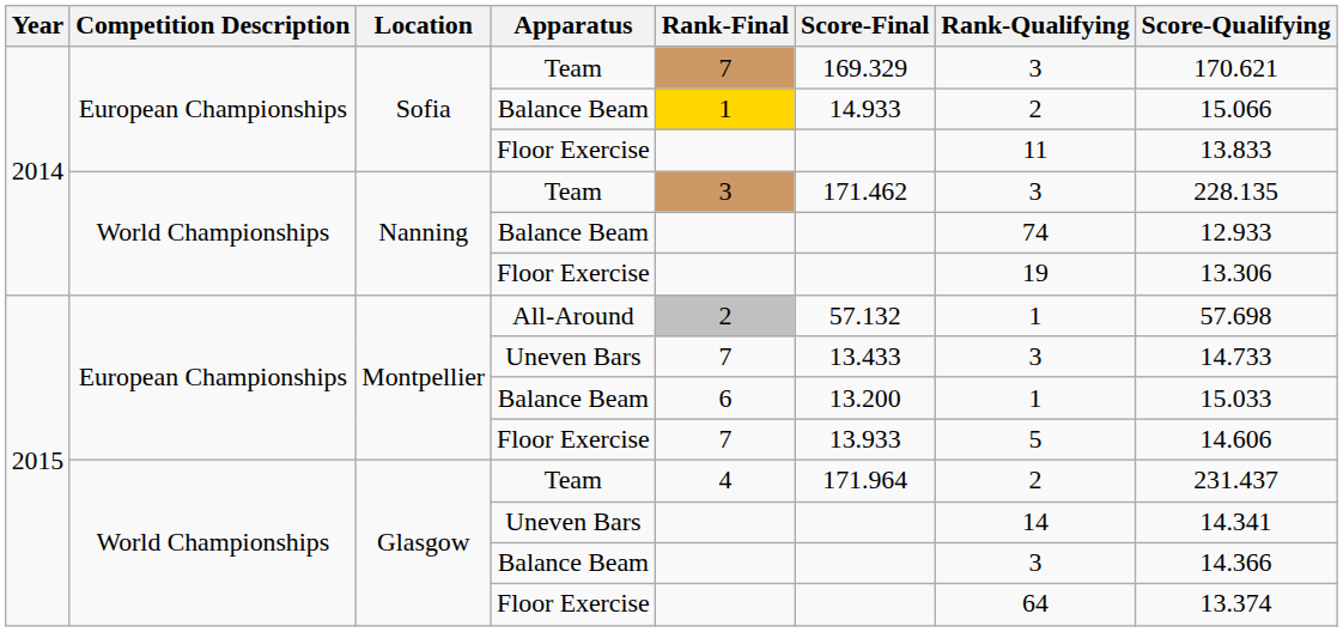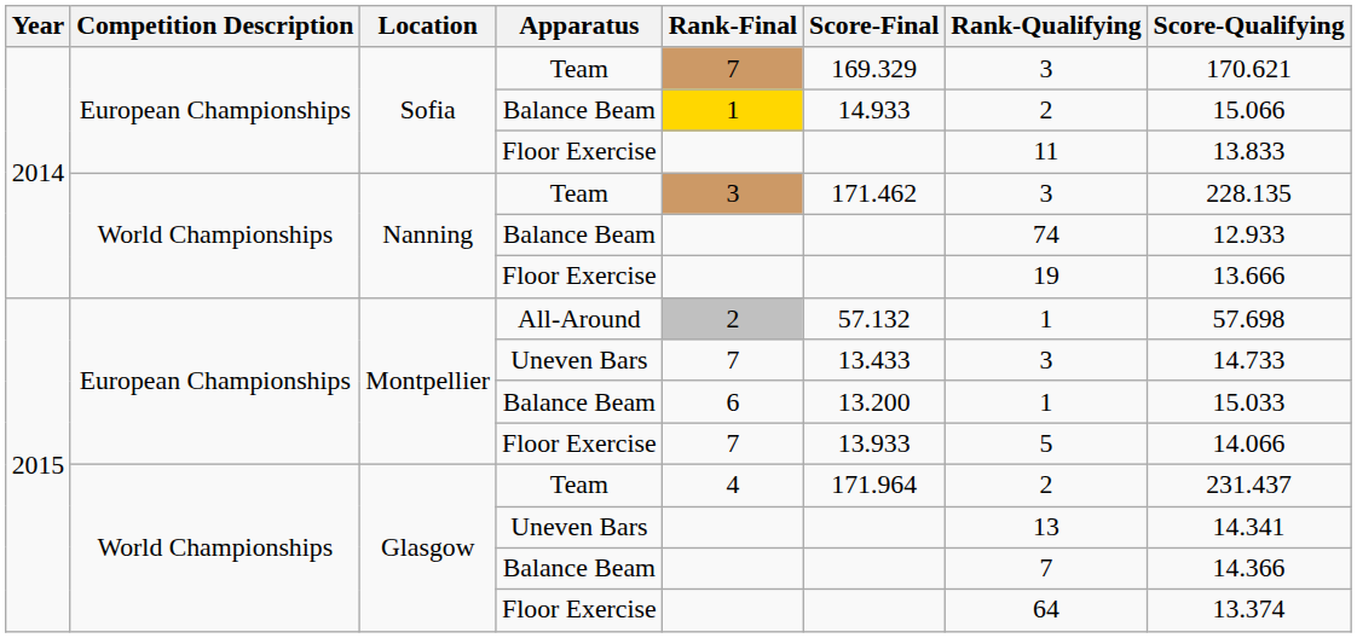 <table class="wikitable" style="text-align:center">
 <tr>
 <th>Year</th>
 <th>Competition Description</th>
 <th>Location</th>
 <th>Apparatus</th>
 <th>Rank-Final</th>
 <th>Score-Final</th>
 <th>Rank-Qualifying</th>
 <th>Score-Qualifying</th>
 </tr>
 <tr>
 <td rowspan=6>2014</td>
 <td rowspan=3>European Championships</td>
 <td rowspan=3>Sofia</td>
 <td>Team</td>
 <td bgcolor=cc9966>7</td>
 <td>169.329</td>
 <td>3</td>
 <td>170.621</td>
 </tr>
 <tr>
 <td>Balance Beam</td>
 <td bgcolor=gold>1</td>
 <td>14.933</td>
 <td>2</td>
 <td>15.066</td>
 </tr>
 <tr>
 <td>Floor Exercise</td>
 <td></td>
 <td></td>
 <td>11</td>
 <td>13.833</td>
 </tr>
 <tr>
 <td rowspan=3>World Championships</td>
 <td rowspan=3>Nanning</td>
 <td>Team</td>
 <td bgcolor=cc9966>3</td>
 <td>171.462</td>
 <td>3</td>
 <td>228.135</td>
 </tr>
 <tr>
 <td>Balance Beam</td>
 <td></td>
 <td></td>
 <td>74</td>
 <td>12.933</td>
 </tr>
 <tr>
 <td>Floor Exercise</td>
 <td></td>
 <td></td>
 <td>19</td>
-<td>13.306</td>
+<td>13.666</td>
 </tr>
 <tr>
 <td rowspan=8>2015</td>
 <td rowspan=4>European Championships</td>
 <td rowspan=4>Montpellier</td>
 <td>All-Around</td>
 <td bgcolor=silver>2</td>
 <td>57.132</td>
 <td>1</td>
 <td>57.698</td>
 </tr>
 <tr>
 <td>Uneven Bars</td>
 <td>7</td>
 <td>13.433</td>
 <td>3</td>
 <td>14.733</td>
 </tr>
 <tr>
 <td>Balance Beam</td>
 <td>6</td>
 <td>13.200</td>
 <td>1</td>
 <td>15.033</td>
 </tr>
 <tr>
 <td>Floor Exercise</td>
 <td>7</td>
 <td>13.933</td>
 <td>5</td>
-<td>14.606</td>
+<td>14.066</td>
 </tr>
 <tr>
 <td rowspan=4>World Championships</td>
 <td rowspan=4>Glasgow</td>
 <td>Team</td>
 <td>4</td>
 <td>171.964</td>
 <td>2</td>
 <td>231.437</td>
 </tr>
 <tr>
 <td>Uneven Bars</td>
 <td></td>
 <td></td>
-<td>14</td>
+<td>13</td>
 <td>14.341</td>
 </tr>
 <tr>
 <td>Balance Beam</td>
 <td></td>
 <td></td>
-<td>3</td>
+<td>7</td>
 <td>14.366</td>
 </tr>
 <tr>
 <td>Floor Exercise</td>
 <td></td>
 <td></td>
 <td>64</td>
 <td>13.374</td>
 </tr>
 </table>
